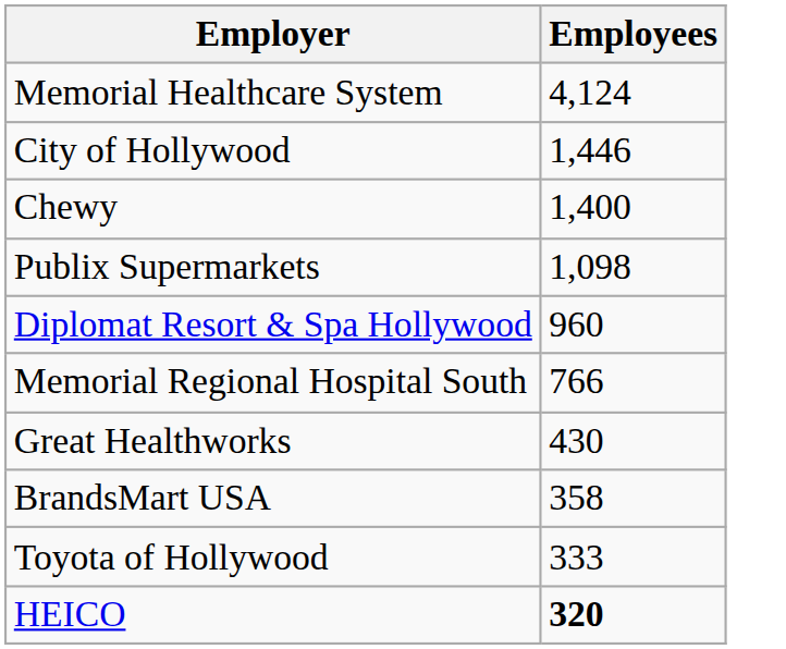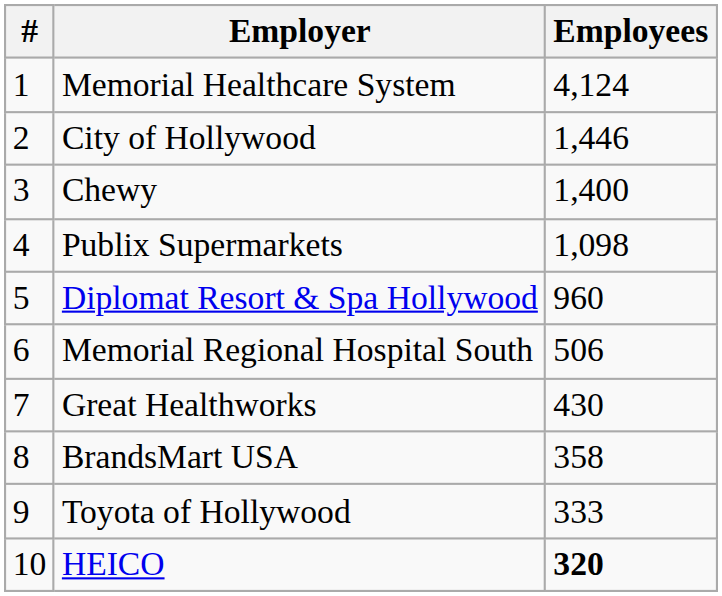 <table class="wikitable">
 <tr>
+<th>#</th>
 <th>Employer</th>
 <th>Employees</th>
 </tr>
 <tr>
+<td>1</td>
 <td>Memorial Healthcare System</td>
 <td>4,124</td>
 </tr>
 <tr>
+<td>2</td>
 <td>City of Hollywood</td>
 <td>1,446</td>
 </tr>
 <tr>
+<td>3</td>
 <td>Chewy</td>
 <td>1,400</td>
 </tr>
 <tr>
+<td>4</td>
 <td>Publix Supermarkets</td>
 <td>1,098</td>
 </tr>
 <tr>
+<td>5</td>
 <td><a href='#'>Diplomat Resort & Spa Hollywood</a></td>
 <td>960</td>
 </tr>
 <tr>
+<td>6</td>
 <td>Memorial Regional Hospital South</td>
-<td>766</td>
+<td>506</td>
 </tr>
 <tr>
+<td>7</td>
 <td>Great Healthworks</td>
 <td>430</td>
 </tr>
 <tr>
+<td>8</td>
 <td>BrandsMart USA</td>
 <td>358</td>
 </tr>
 <tr>
+<td>9</td>
 <td>Toyota of Hollywood</td>
 <td>333</td>
 </tr>
 <tr>
+<td>10</td>
 <td><a href='#'>HEICO</a></td>
 <td><strong>320</strong></td>
 </tr>
 </table>
